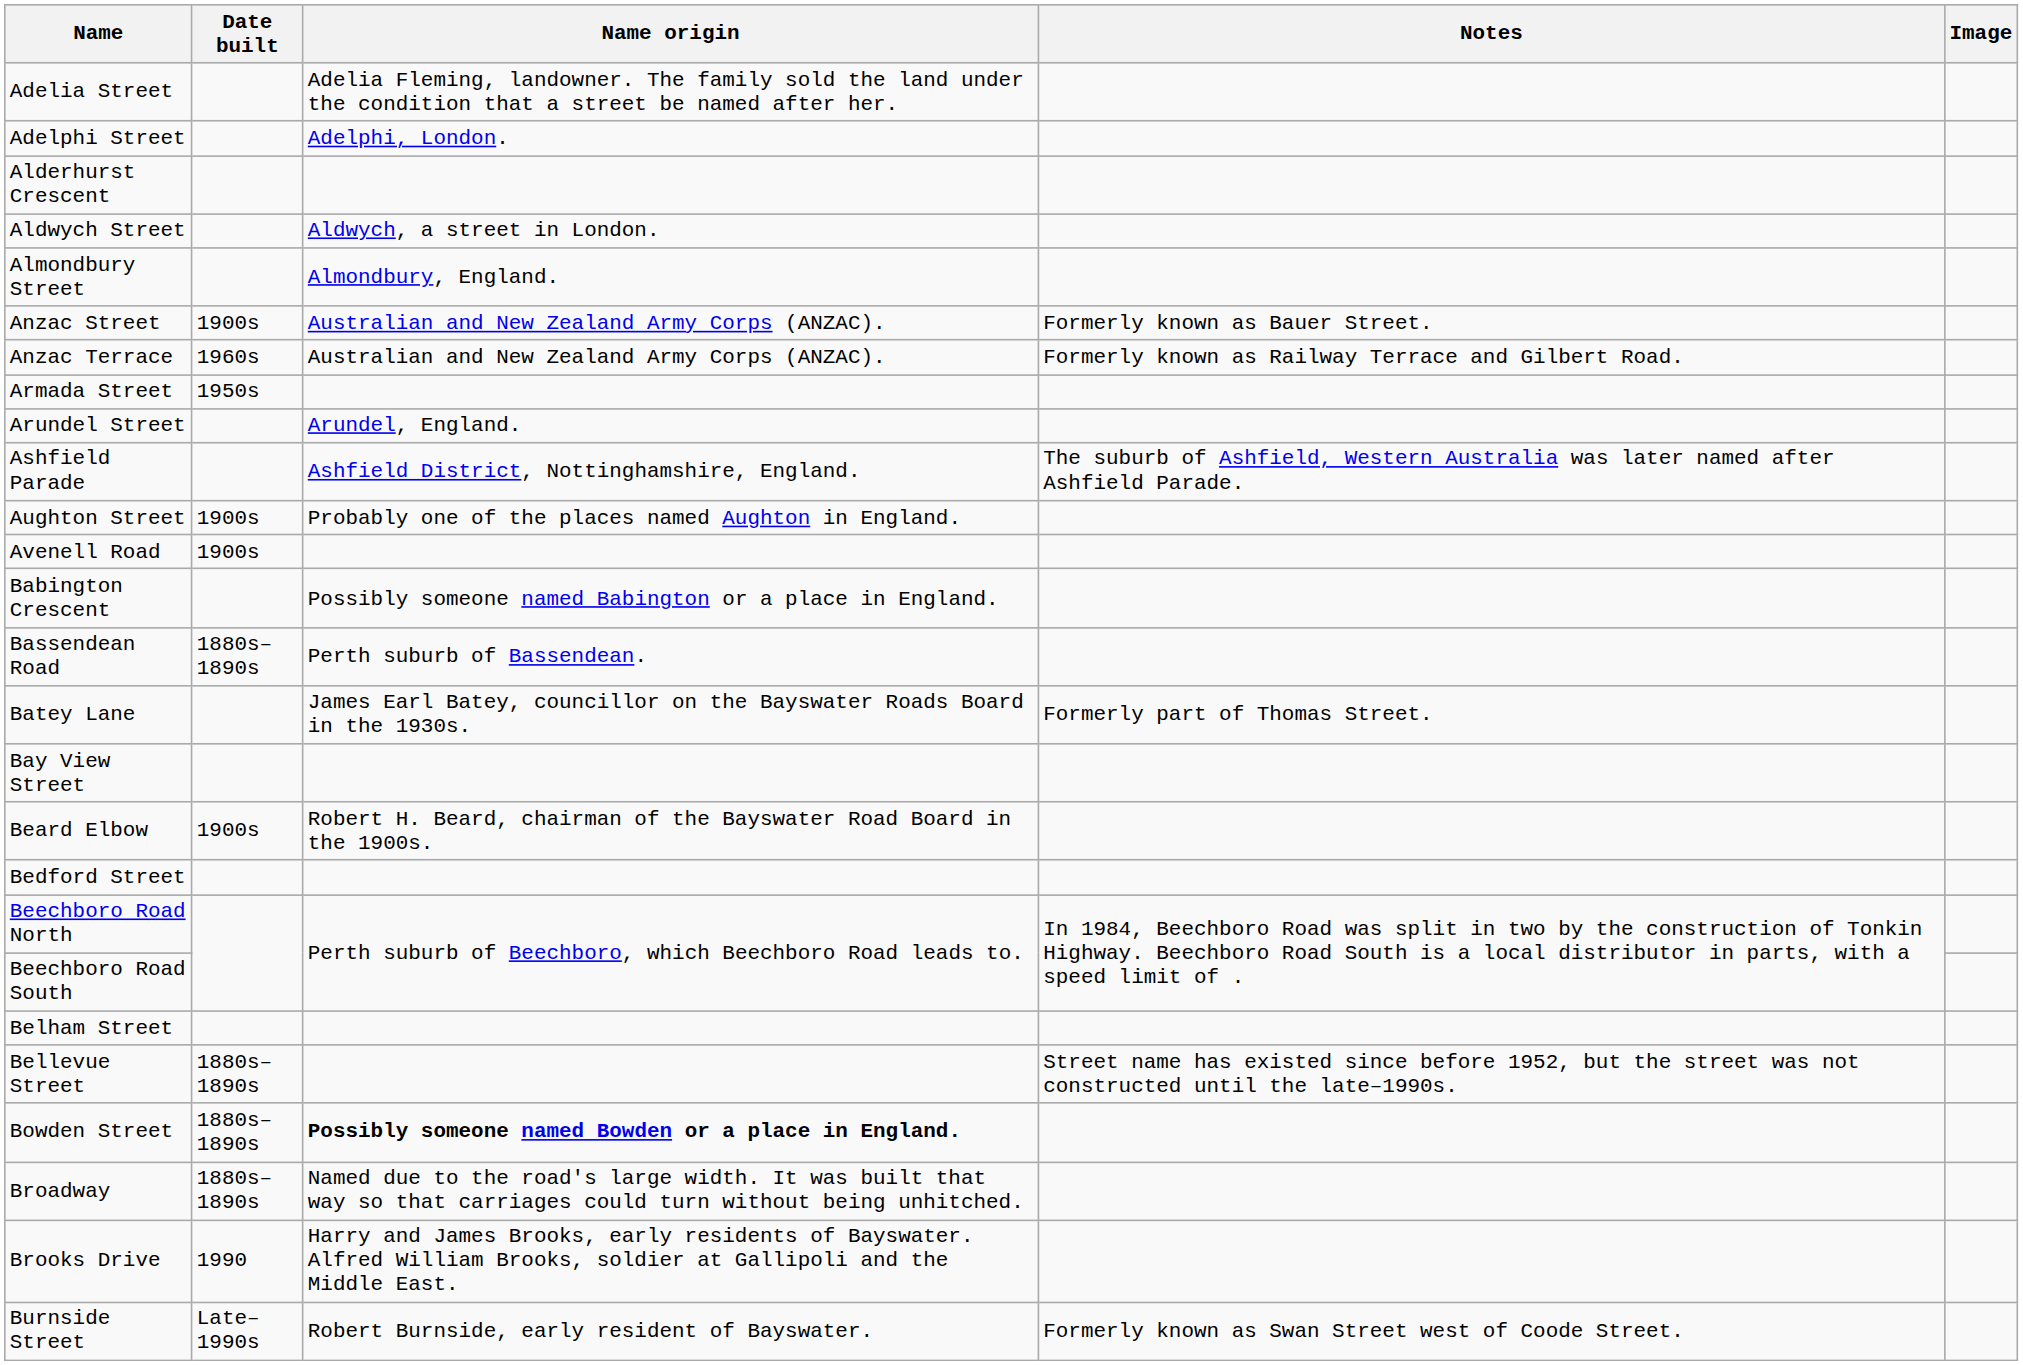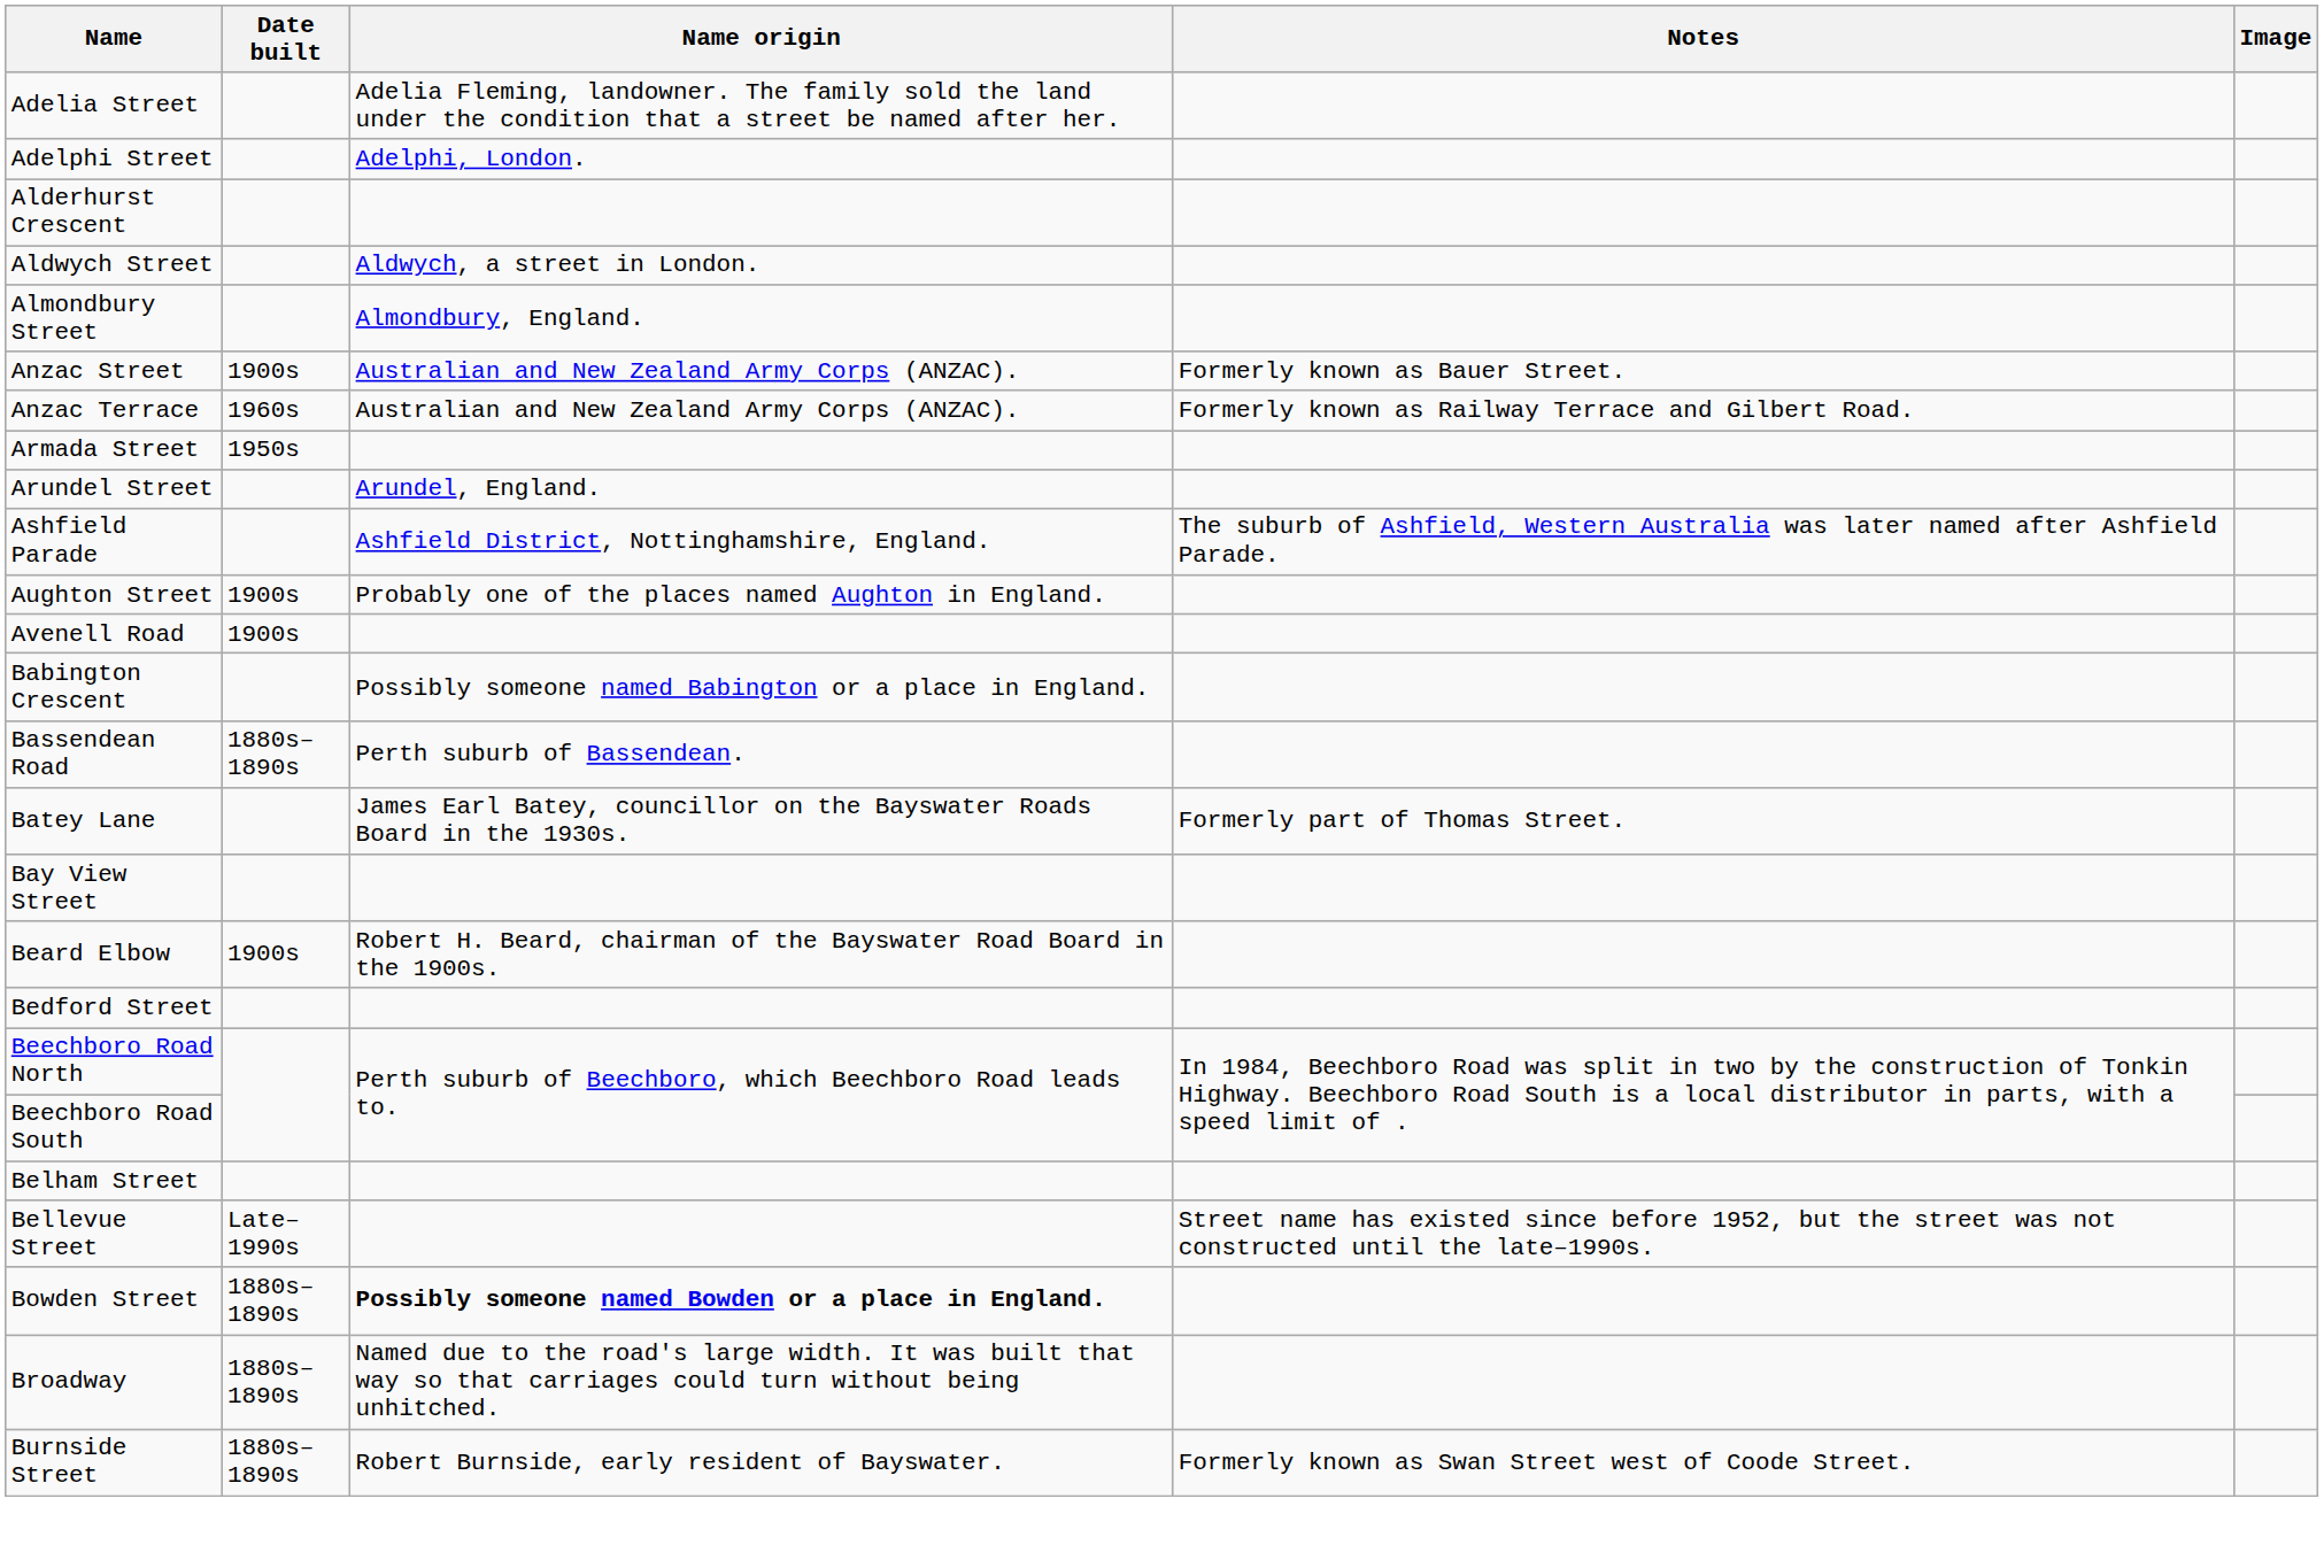 <table class="wikitable">
 <tr>
 <th>Name</th>
 <th>Date built</th>
 <th>Name origin</th>
 <th>Notes</th>
 <th>Image</th>
 </tr>
 <tr>
 <td>Adelia Street</td>
 <td></td>
 <td>Adelia Fleming, landowner. The family sold the land under the condition that a street be named after her.</td>
 <td></td>
 <td></td>
 </tr>
 <tr>
 <td>Adelphi Street</td>
 <td></td>
 <td><a href='#'>Adelphi, London</a>.</td>
 <td></td>
 <td></td>
 </tr>
 <tr>
 <td>Alderhurst Crescent</td>
 <td></td>
 <td></td>
 <td></td>
 <td></td>
 </tr>
 <tr>
 <td>Aldwych Street</td>
 <td></td>
 <td><a href='#'>Aldwych</a>, a street in London.</td>
 <td></td>
 <td></td>
 </tr>
 <tr>
 <td>Almondbury Street</td>
 <td></td>
 <td><a href='#'>Almondbury</a>, England.</td>
 <td></td>
 <td></td>
 </tr>
 <tr>
 <td>Anzac Street</td>
 <td>1900s</td>
 <td><a href='#'>Australian and New Zealand Army Corps</a> (ANZAC).</td>
 <td>Formerly known as Bauer Street.</td>
 <td></td>
 </tr>
 <tr>
 <td>Anzac Terrace</td>
 <td>1960s</td>
 <td>Australian and New Zealand Army Corps (ANZAC).</td>
 <td>Formerly known as Railway Terrace and Gilbert Road.</td>
 <td></td>
 </tr>
 <tr>
 <td>Armada Street</td>
 <td>1950s</td>
 <td></td>
 <td></td>
 <td></td>
 </tr>
 <tr>
 <td>Arundel Street</td>
 <td></td>
 <td><a href='#'>Arundel</a>, England.</td>
 <td></td>
 <td></td>
 </tr>
 <tr>
 <td>Ashfield Parade</td>
 <td></td>
 <td><a href='#'>Ashfield District</a>, Nottinghamshire, England.</td>
 <td>The suburb of <a href='#'>Ashfield, Western Australia</a> was later named after Ashfield Parade.</td>
 <td></td>
 </tr>
 <tr>
 <td>Aughton Street</td>
 <td>1900s</td>
 <td>Probably one of the places named <a href='#'>Aughton</a> in England.</td>
 <td></td>
 <td></td>
 </tr>
 <tr>
 <td>Avenell Road</td>
 <td>1900s</td>
 <td></td>
 <td></td>
 <td></td>
 </tr>
 <tr>
 <td>Babington Crescent</td>
 <td></td>
 <td>Possibly someone <a href='#'>named Babington</a> or a place in England.</td>
 <td></td>
 <td></td>
 </tr>
 <tr>
 <td>Bassendean Road</td>
 <td>1880s–1890s</td>
 <td>Perth suburb of <a href='#'>Bassendean</a>.</td>
 <td></td>
 <td></td>
 </tr>
 <tr>
 <td>Batey Lane</td>
 <td></td>
 <td>James Earl Batey, councillor on the Bayswater Roads Board in the 1930s.</td>
 <td>Formerly part of Thomas Street.</td>
 <td></td>
 </tr>
 <tr>
 <td>Bay View Street</td>
 <td></td>
 <td></td>
 <td></td>
 <td></td>
 </tr>
 <tr>
 <td>Beard Elbow</td>
 <td>1900s</td>
 <td>Robert H. Beard, chairman of the Bayswater Road Board in the 1900s.</td>
 <td></td>
 <td></td>
 </tr>
 <tr>
 <td>Bedford Street</td>
 <td></td>
 <td></td>
 <td></td>
 <td></td>
 </tr>
 <tr>
 <td><a href='#'>Beechboro Road</a> North</td>
 <td rowspan="2"></td>
 <td rowspan="2">Perth suburb of <a href='#'>Beechboro</a>, which Beechboro Road leads to.</td>
 <td rowspan="2">In 1984, Beechboro Road was split in two by the construction of Tonkin Highway. Beechboro Road South is a local distributor in parts, with a speed limit of .</td>
 <td></td>
 </tr>
 <tr>
 <td>Beechboro Road South</td>
 <td></td>
 </tr>
 <tr>
 <td>Belham Street</td>
 <td></td>
 <td></td>
 <td></td>
 <td></td>
 </tr>
 <tr>
 <td>Bellevue Street</td>
-<td>1880s–1890s</td>
+<td>Late–1990s</td>
 <td></td>
 <td>Street name has existed since before 1952, but the street was not constructed until the late–1990s.</td>
 <td></td>
 </tr>
 <tr>
 <td>Bowden Street</td>
 <td>1880s–1890s</td>
 <td><strong>Possibly someone <a href='#'>named Bowden</a> or a place in England.</strong></td>
 <td></td>
 <td></td>
 </tr>
 <tr>
 <td>Broadway</td>
 <td>1880s–1890s</td>
 <td>Named due to the road's large width. It was built that way so that carriages could turn without being unhitched.</td>
 <td></td>
 <td></td>
 </tr>
 <tr>
-<td>Brooks Drive</td>
-<td>1990</td>
-<td>Harry and James Brooks, early residents of Bayswater. Alfred William Brooks, soldier at Gallipoli and the Middle East.</td>
-<td></td>
-<td></td>
-</tr>
-<tr>
 <td>Burnside Street</td>
-<td>Late–1990s</td>
+<td>1880s–1890s</td>
 <td>Robert Burnside, early resident of Bayswater.</td>
 <td>Formerly known as Swan Street west of Coode Street.</td>
 <td></td>
 </tr>
 </table>
